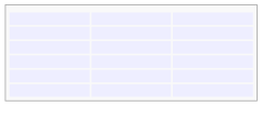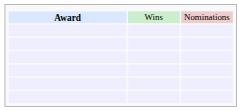 <table class="infobox" style="width: 25em; text-align: left; font-size: 70%; vertical-align: middle;">
 <tr>
 <td colspan="3" style="text-align:center;"></td>
+</tr>
+<tr bgcolor=#D9E8FF style="text-align:center;">
+<th style="vertical-align: middle;">Award</th>
+<td style="background:#cceecc; font-size:8pt;" width="60px">Wins</td>
+<td style="background:#eecccc; font-size:8pt;" width="60px">Nominations</td>
 </tr>
 <tr bgcolor=#eeeeff>
 <td align="center"><br></td>
 <td></td>
 <td></td>
 </tr>
 <tr bgcolor=#eeeeff>
 <td align="center"><br></td>
 <td></td>
 <td></td>
 </tr>
 <tr bgcolor=#eeeeff>
 <td align="center"><br></td>
 <td></td>
 <td></td>
 </tr>
 <tr bgcolor=#eeeeff>
 <td align="center"><br></td>
 <td></td>
 <td></td>
 </tr>
 <tr bgcolor=#eeeeff>
 <td align="center"><br></td>
 <td></td>
 <td></td>
 </tr>
 <tr bgcolor=#eeeeff>
 <td align="center"><br></td>
 <td></td>
 <td></td>
 </tr>
 </table>
